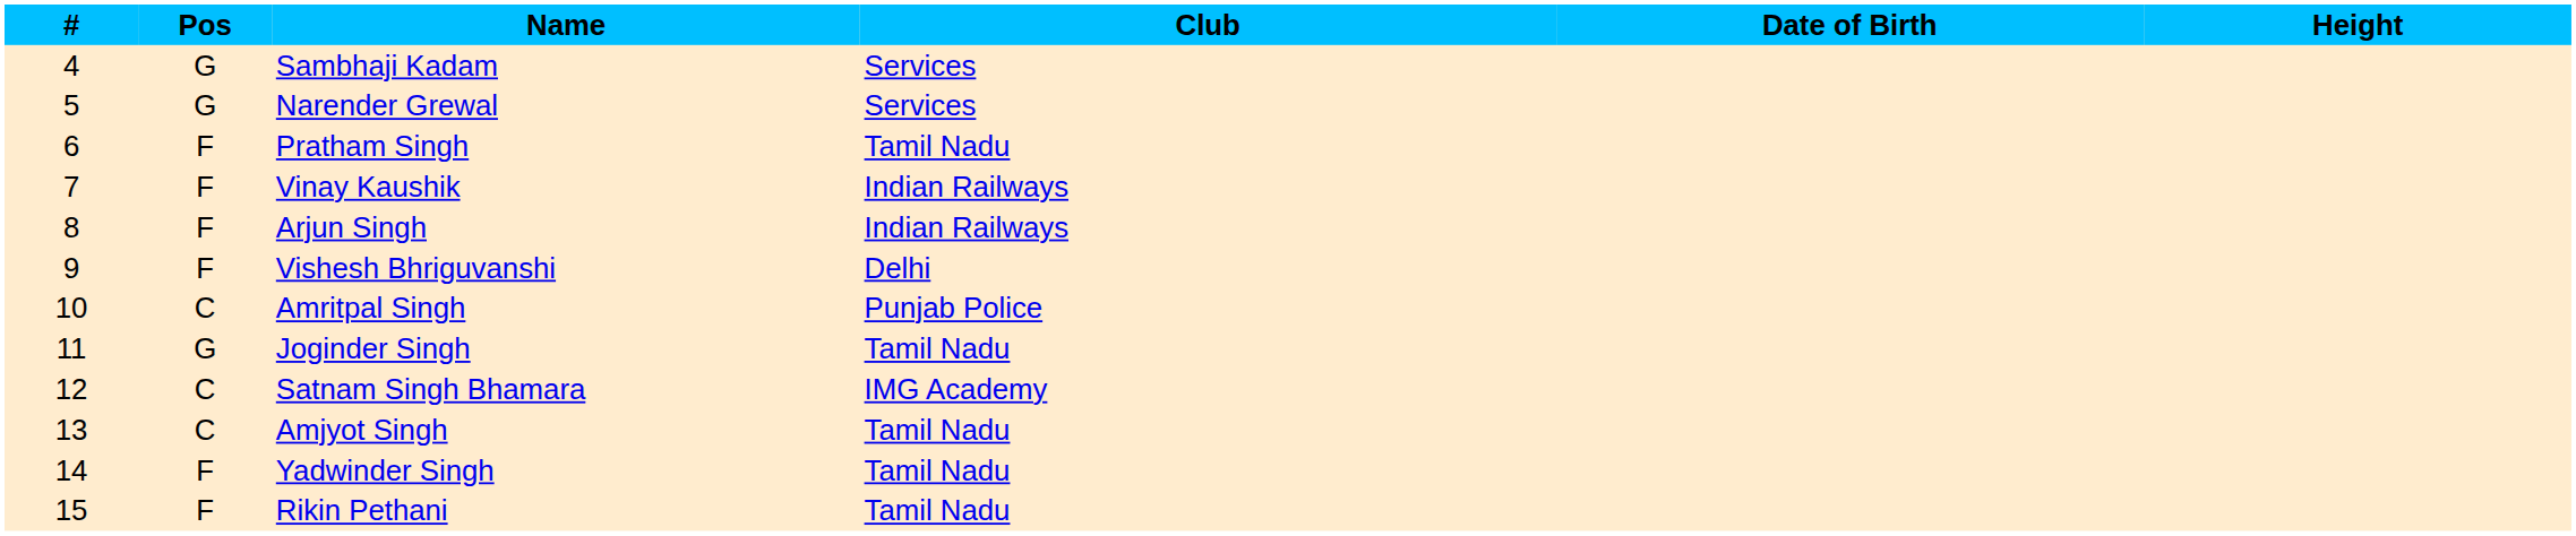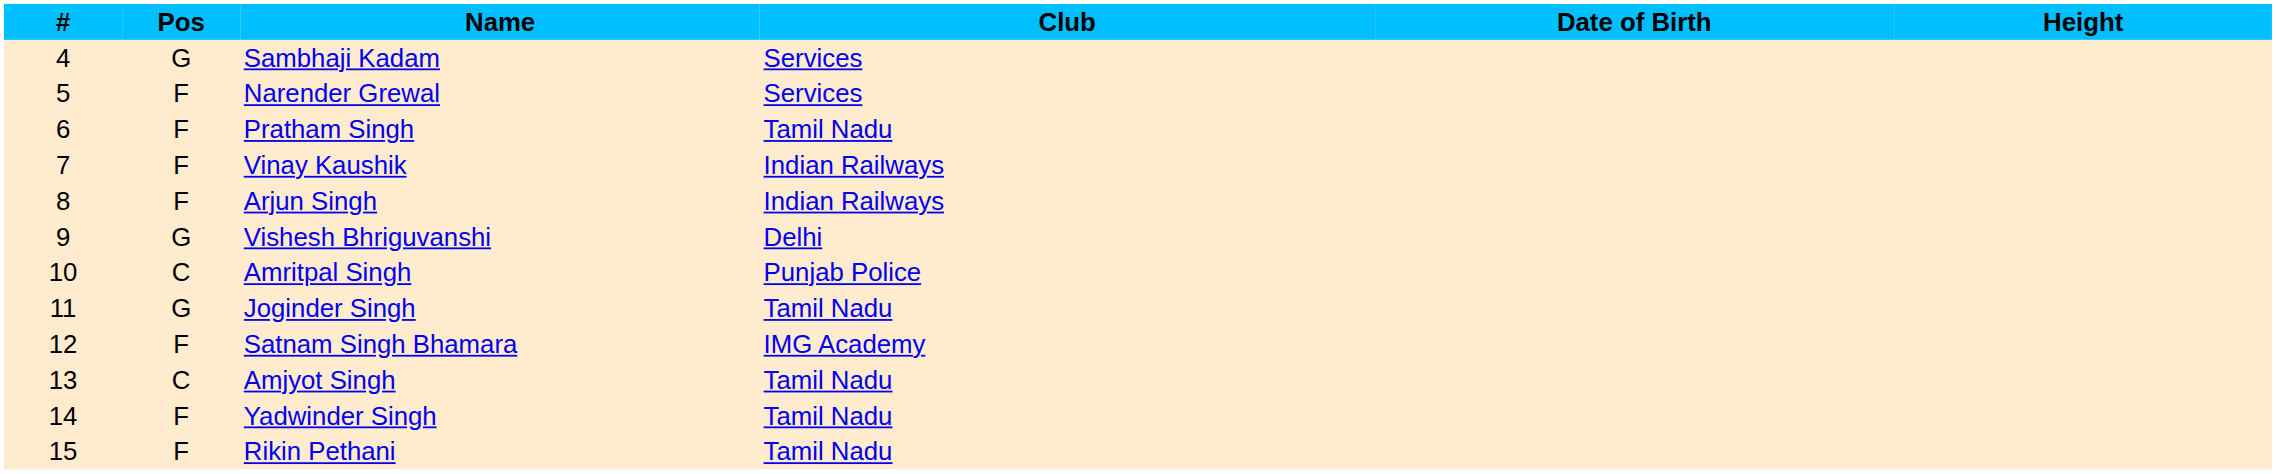 <table border=0 cellpadding=2 cellspacing=0  |- bgcolor=#FFECCE style="text-align:center; font-size:90%;" width=80%>
 <tr bgcolor=#00BFFF>
 <th width=5%>#</th>
 <th width=5%>Pos</th>
 <th width=22%>Name</th>
 <th width=26%>Club</th>
 <th width=22%>Date of Birth</th>
 <th width=16%>Height</th>
 </tr>
 <tr>
 <td>4</td>
 <td>G</td>
 <td align=left><a href='#'>Sambhaji Kadam</a></td>
 <td align=left> <a href='#'>Services</a></td>
 <td align=left></td>
 <td></td>
 </tr>
 <tr>
 <td>5</td>
-<td>G</td>
+<td>F</td>
 <td align=left><a href='#'>Narender Grewal</a></td>
 <td align=left> <a href='#'>Services</a></td>
 <td align=left></td>
 <td></td>
 </tr>
 <tr>
 <td>6</td>
 <td>F</td>
 <td align=left><a href='#'>Pratham Singh</a></td>
 <td align=left> <a href='#'>Tamil Nadu</a></td>
 <td align=left></td>
 <td></td>
 </tr>
 <tr>
 <td>7</td>
 <td>F</td>
 <td align=left><a href='#'>Vinay Kaushik</a></td>
 <td align=left> <a href='#'>Indian Railways</a></td>
 <td align=left></td>
 <td></td>
 </tr>
 <tr>
 <td>8</td>
 <td>F</td>
 <td align=left><a href='#'>Arjun Singh</a></td>
 <td align=left> <a href='#'>Indian Railways</a></td>
 <td align=left></td>
 <td></td>
 </tr>
 <tr>
 <td>9</td>
-<td>F</td>
+<td>G</td>
 <td align=left><a href='#'>Vishesh Bhriguvanshi</a></td>
 <td align=left> <a href='#'>Delhi</a></td>
 <td align=left></td>
 <td></td>
 </tr>
 <tr>
 <td>10</td>
 <td>C</td>
 <td align=left><a href='#'>Amritpal Singh</a></td>
 <td align=left> <a href='#'>Punjab Police</a></td>
 <td align=left></td>
 <td></td>
 </tr>
 <tr>
 <td>11</td>
 <td>G</td>
 <td align=left><a href='#'>Joginder Singh</a></td>
 <td align=left> <a href='#'>Tamil Nadu</a></td>
 <td align=left></td>
 <td></td>
 </tr>
 <tr>
 <td>12</td>
-<td>C</td>
+<td>F</td>
 <td align=left><a href='#'>Satnam Singh Bhamara</a></td>
 <td align=left> <a href='#'>IMG Academy</a></td>
 <td align=left></td>
 <td></td>
 </tr>
 <tr>
 <td>13</td>
 <td>C</td>
 <td align=left><a href='#'>Amjyot Singh</a></td>
 <td align=left> <a href='#'>Tamil Nadu</a></td>
 <td align=left></td>
 <td></td>
 </tr>
 <tr>
 <td>14</td>
 <td>F</td>
 <td align=left><a href='#'>Yadwinder Singh</a></td>
 <td align=left> <a href='#'>Tamil Nadu</a></td>
 <td align=left></td>
 <td></td>
 </tr>
 <tr>
 <td>15</td>
 <td>F</td>
 <td align=left><a href='#'>Rikin Pethani</a></td>
 <td align=left> <a href='#'>Tamil Nadu</a></td>
 <td align=left></td>
 <td></td>
 </tr>
 </table>
